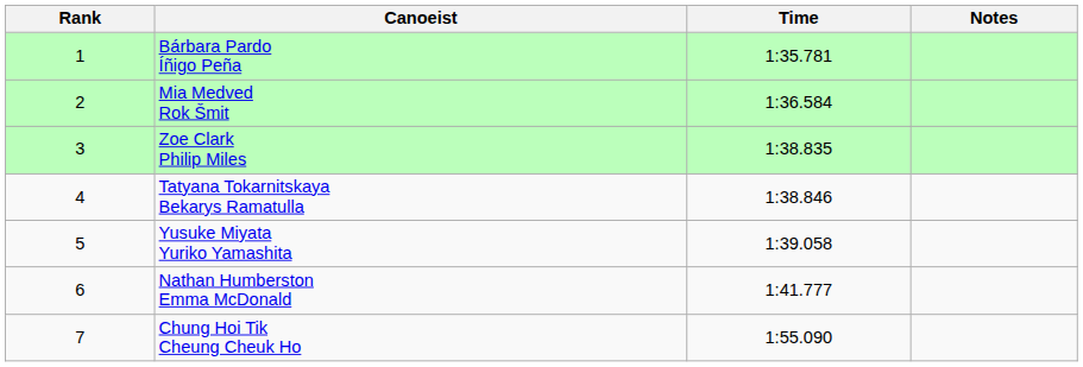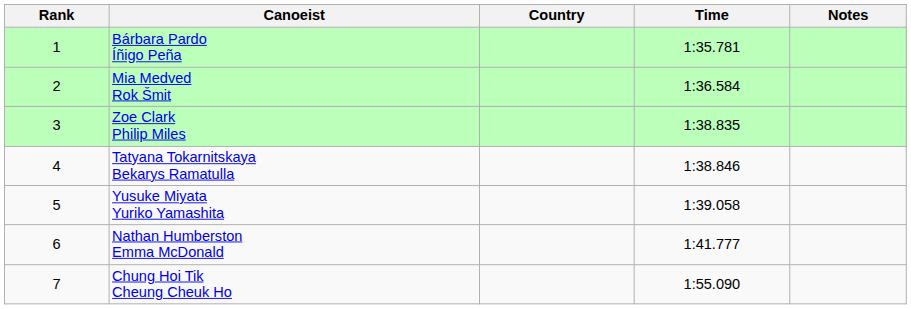 <table class="wikitable" style="text-align:center;width: 50%">
 <tr>
 <th>Rank</th>
 <th>Canoeist</th>
+<th>Country</th>
 <th>Time</th>
 <th>Notes</th>
 </tr>
 <tr bgcolor=bbffbb>
 <td>1</td>
 <td align="left"><a href='#'>Bárbara Pardo</a><br><a href='#'>Íñigo Peña</a></td>
+<td align="left"></td>
 <td>1:35.781</td>
 <td></td>
 </tr>
 <tr bgcolor=bbffbb>
 <td>2</td>
 <td align="left"><a href='#'>Mia Medved</a><br><a href='#'>Rok Šmit</a></td>
+<td align="left"></td>
 <td>1:36.584</td>
 <td></td>
 </tr>
 <tr bgcolor=bbffbb>
 <td>3</td>
 <td align="left"><a href='#'>Zoe Clark</a><br><a href='#'>Philip Miles</a></td>
+<td align="left"></td>
 <td>1:38.835</td>
 <td></td>
 </tr>
 <tr>
 <td>4</td>
 <td align="left"><a href='#'>Tatyana Tokarnitskaya</a><br><a href='#'>Bekarys Ramatulla</a></td>
+<td align="left"></td>
 <td>1:38.846</td>
 <td></td>
 </tr>
 <tr>
 <td>5</td>
 <td align="left"><a href='#'>Yusuke Miyata</a><br><a href='#'>Yuriko Yamashita</a></td>
+<td align="left"></td>
 <td>1:39.058</td>
 <td></td>
 </tr>
 <tr>
 <td>6</td>
 <td align="left"><a href='#'>Nathan Humberston</a><br><a href='#'>Emma McDonald</a></td>
+<td align="left"></td>
 <td>1:41.777</td>
 <td></td>
 </tr>
 <tr>
 <td>7</td>
 <td align="left"><a href='#'>Chung Hoi Tik</a><br><a href='#'>Cheung Cheuk Ho</a></td>
+<td align="left"></td>
 <td>1:55.090</td>
 <td></td>
 </tr>
 </table>
